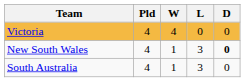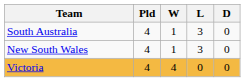 <table class="wikitable" style="text-align:center;">
 <tr>
 <th width=175>Team</th>
 <th style="width:30px;" abbr="Played">Pld</th>
 <th style="width:30px;" abbr="Won">W</th>
 <th style="width:30px;" abbr="Lost">L</th>
 <th style="width:30px;" abbr="Drawn">D</th>
 </tr>
+<tr>
+<td style="text-align:left;"><a href='#'>South Australia</a></td>
+<td>4</td>
+<td>1</td>
+<td>3</td>
+<td>0</td>
+</tr>
+<tr>
+<td style="text-align:left;"><a href='#'>New South Wales</a></td>
+<td>4</td>
+<td>1</td>
+<td>3</td>
+<td>0</td>
+</tr>
 <tr style="background:#f4b942;">
 <td style="text-align:left;"><a href='#'>Victoria</a></td>
 <td>4</td>
 <td>4</td>
 <td>0</td>
 <td>0</td>
 </tr>
-<tr>
-<td style="text-align:left;"><a href='#'>New South Wales</a></td>
-<td>4</td>
-<td>1</td>
-<td>3</td>
-<td><strong>0</strong></td>
-</tr>
-<tr>
-<td style="text-align:left;"><a href='#'>South Australia</a></td>
-<td>4</td>
-<td>1</td>
-<td>3</td>
-<td>0</td>
-</tr>
 </table>
